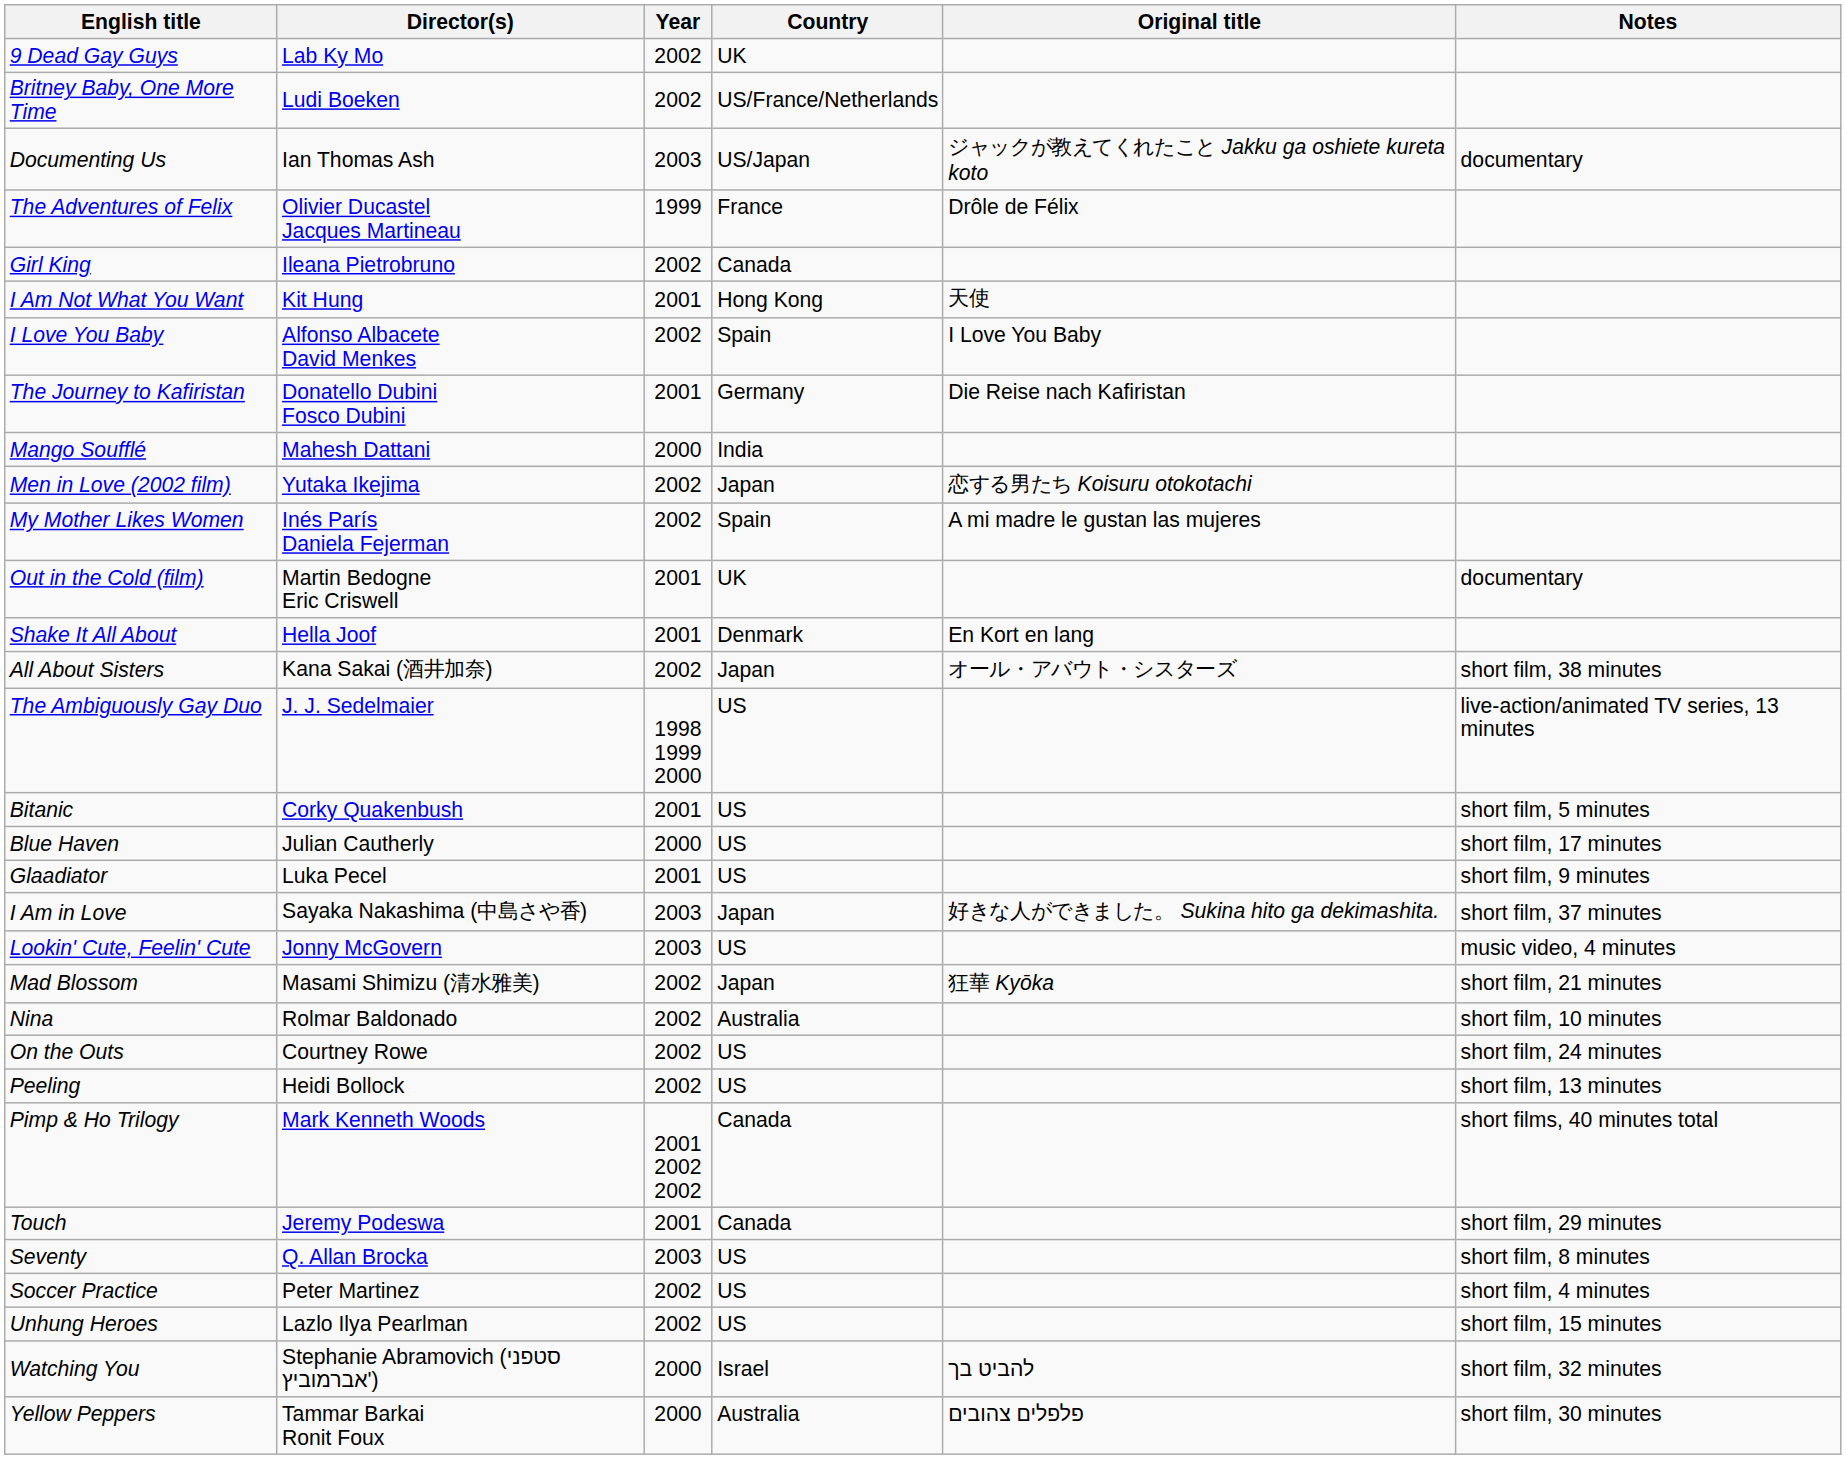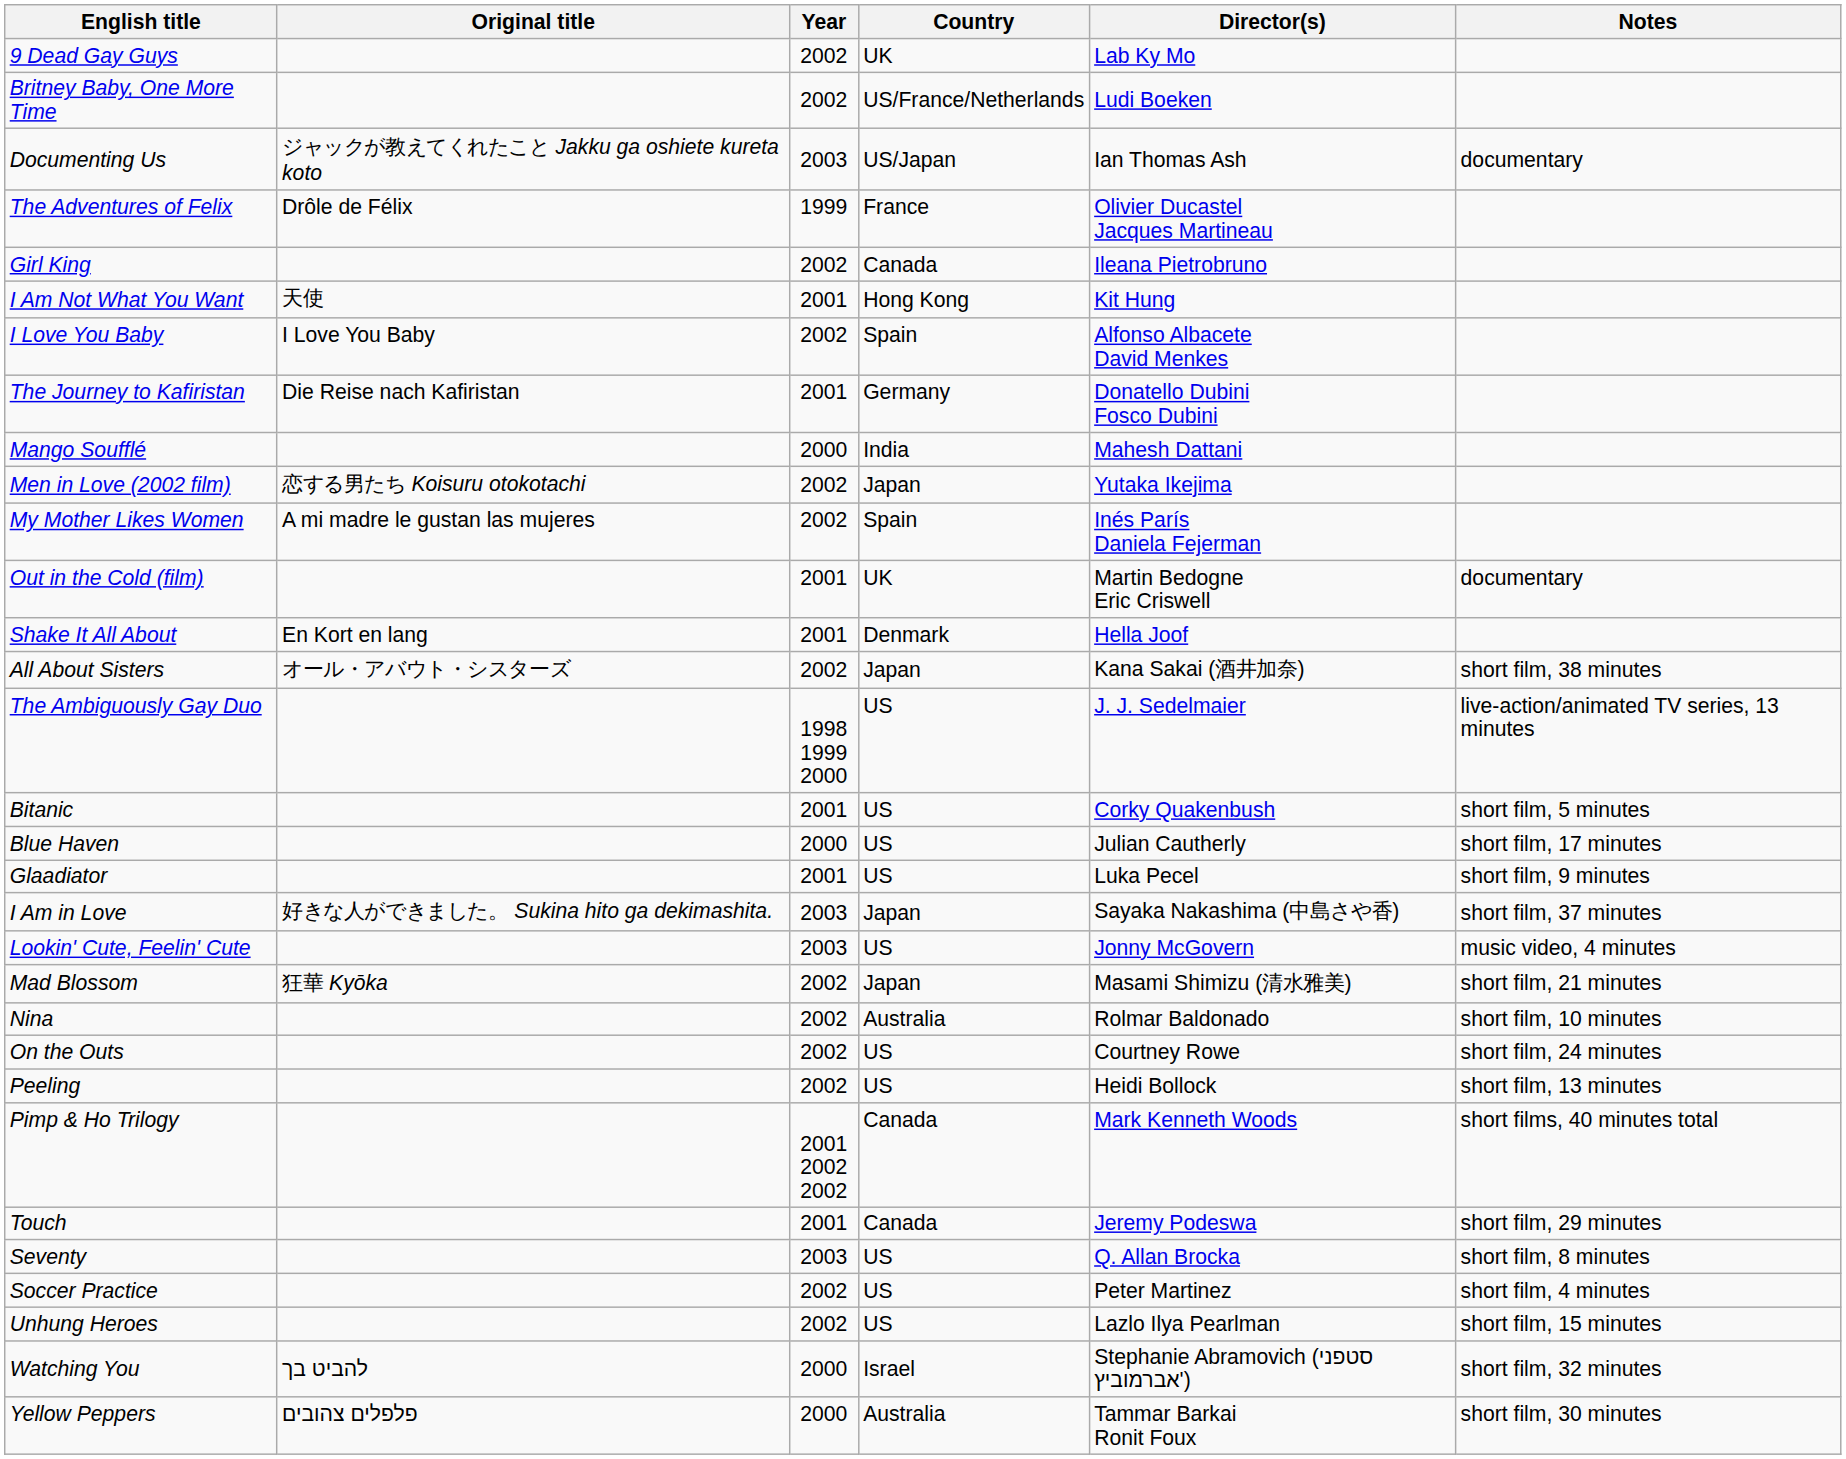 <table class="wikitable" style="font-size: 90%;">
 <tr>
 <th>English title</th>
-<th>Director(s)</th>
+<th>Original title</th>
 <th style="width:40px;">Year</th>
 <th>Country</th>
-<th>Original title</th>
+<th>Director(s)</th>
 <th>Notes</th>
 </tr>
 <tr>
 <td><em><a href='#'>9 Dead Gay Guys</a></em></td>
-<td><a href='#'>Lab Ky Mo</a></td>
+<td></td>
 <td style="text-align:center;">2002</td>
 <td>UK</td>
-<td></td>
+<td><a href='#'>Lab Ky Mo</a></td>
 <td></td>
 </tr>
 <tr>
 <td><em><a href='#'>Britney Baby, One More Time</a></em></td>
-<td><a href='#'>Ludi Boeken</a></td>
+<td></td>
 <td style="text-align:center;">2002</td>
 <td>US/France/Netherlands</td>
-<td></td>
+<td><a href='#'>Ludi Boeken</a></td>
 <td></td>
 </tr>
 <tr>
 <td><em>Documenting Us</em></td>
-<td>Ian Thomas Ash</td>
+<td>ジャックが教えてくれたこと <em>Jakku ga oshiete kureta koto</em></td>
 <td style="text-align:center;">2003</td>
 <td>US/Japan</td>
-<td>ジャックが教えてくれたこと <em>Jakku ga oshiete kureta koto</em></td>
+<td>Ian Thomas Ash</td>
 <td>documentary</td>
 </tr>
 <tr valign="top">
 <td><em><a href='#'>The Adventures of Felix</a></em></td>
-<td><a href='#'>Olivier Ducastel</a> <br> <a href='#'>Jacques Martineau</a></td>
+<td>Drôle de Félix</td>
 <td style="text-align:center;">1999</td>
 <td>France</td>
-<td>Drôle de Félix</td>
+<td><a href='#'>Olivier Ducastel</a> <br> <a href='#'>Jacques Martineau</a></td>
 <td></td>
 </tr>
 <tr>
 <td><em><a href='#'>Girl King</a></em></td>
-<td><a href='#'>Ileana Pietrobruno</a></td>
+<td></td>
 <td style="text-align:center;">2002</td>
 <td>Canada</td>
-<td></td>
+<td><a href='#'>Ileana Pietrobruno</a></td>
 <td></td>
 </tr>
 <tr>
 <td><em><a href='#'>I Am Not What You Want</a></em></td>
-<td><a href='#'>Kit Hung</a></td>
+<td>天使</td>
 <td style="text-align:center;">2001</td>
 <td>Hong Kong</td>
-<td>天使</td>
+<td><a href='#'>Kit Hung</a></td>
 <td></td>
 </tr>
 <tr valign="top">
 <td><em><a href='#'>I Love You Baby</a></em></td>
-<td><a href='#'>Alfonso Albacete</a> <br> <a href='#'>David Menkes</a></td>
+<td>I Love You Baby</td>
 <td style="text-align:center;">2002</td>
 <td>Spain</td>
-<td>I Love You Baby</td>
+<td><a href='#'>Alfonso Albacete</a> <br> <a href='#'>David Menkes</a></td>
 <td></td>
 </tr>
 <tr valign="top">
 <td><em><a href='#'>The Journey to Kafiristan</a></em></td>
-<td><a href='#'>Donatello Dubini</a> <br> <a href='#'>Fosco Dubini</a></td>
+<td>Die Reise nach Kafiristan</td>
 <td style="text-align:center;">2001</td>
 <td>Germany</td>
-<td>Die Reise nach Kafiristan</td>
+<td><a href='#'>Donatello Dubini</a> <br> <a href='#'>Fosco Dubini</a></td>
 <td></td>
 </tr>
 <tr>
 <td><em><a href='#'>Mango Soufflé</a></em></td>
-<td><a href='#'>Mahesh Dattani</a></td>
+<td></td>
 <td style="text-align:center;">2000</td>
 <td>India</td>
-<td></td>
+<td><a href='#'>Mahesh Dattani</a></td>
 <td></td>
 </tr>
 <tr>
 <td><em><a href='#'>Men in Love (2002 film)</a></em></td>
-<td><a href='#'>Yutaka Ikejima</a></td>
+<td>恋する男たち <em>Koisuru otokotachi</em></td>
 <td style="text-align:center;">2002</td>
 <td>Japan</td>
-<td>恋する男たち <em>Koisuru otokotachi</em></td>
+<td><a href='#'>Yutaka Ikejima</a></td>
 <td></td>
 </tr>
 <tr valign="top">
 <td><em><a href='#'>My Mother Likes Women</a></em></td>
-<td><a href='#'>Inés París</a> <br> <a href='#'>Daniela Fejerman</a></td>
+<td>A mi madre le gustan las mujeres</td>
 <td style="text-align:center;">2002</td>
 <td>Spain</td>
-<td>A mi madre le gustan las mujeres</td>
+<td><a href='#'>Inés París</a> <br> <a href='#'>Daniela Fejerman</a></td>
 <td></td>
 </tr>
 <tr valign="top">
 <td><em><a href='#'>Out in the Cold (film)</a></em></td>
-<td>Martin Bedogne <br> Eric Criswell</td>
+<td></td>
 <td style="text-align:center;">2001</td>
 <td>UK</td>
-<td></td>
+<td>Martin Bedogne <br> Eric Criswell</td>
 <td>documentary</td>
 </tr>
 <tr>
 <td><em><a href='#'>Shake It All About</a></em></td>
-<td><a href='#'>Hella Joof</a></td>
+<td>En Kort en lang</td>
 <td style="text-align:center;">2001</td>
 <td>Denmark</td>
-<td>En Kort en lang</td>
+<td><a href='#'>Hella Joof</a></td>
 <td></td>
 </tr>
 <tr>
 <td><em>All About Sisters</em></td>
-<td>Kana Sakai (酒井加奈)</td>
+<td>オール・アバウト・シスターズ</td>
 <td style="text-align:center;">2002</td>
 <td>Japan</td>
-<td>オール・アバウト・シスターズ</td>
+<td>Kana Sakai (酒井加奈)</td>
 <td>short film, 38 minutes</td>
 </tr>
 <tr valign="top">
 <td><em><a href='#'>The Ambiguously Gay Duo</a></em> </td>
-<td><a href='#'>J. J. Sedelmaier</a></td>
+<td></td>
 <td style="text-align:center;"><br> 1998 <br> 1999 <br> 2000</td>
 <td>US</td>
-<td></td>
+<td><a href='#'>J. J. Sedelmaier</a></td>
 <td>live-action/animated TV series, 13 minutes</td>
 </tr>
 <tr>
 <td><em>Bitanic</em></td>
-<td><a href='#'>Corky Quakenbush</a></td>
+<td></td>
 <td style="text-align:center;">2001</td>
 <td>US</td>
-<td></td>
+<td><a href='#'>Corky Quakenbush</a></td>
 <td>short film, 5 minutes</td>
 </tr>
 <tr>
 <td><em>Blue Haven</em></td>
-<td>Julian Cautherly</td>
+<td></td>
 <td style="text-align:center;">2000</td>
 <td>US</td>
-<td></td>
+<td>Julian Cautherly</td>
 <td>short film, 17 minutes</td>
 </tr>
 <tr>
 <td><em>Glaadiator</em></td>
-<td>Luka Pecel</td>
+<td></td>
 <td style="text-align:center;">2001</td>
 <td>US</td>
-<td></td>
+<td>Luka Pecel</td>
 <td>short film, 9 minutes</td>
 </tr>
 <tr>
 <td><em>I Am in Love</em></td>
-<td>Sayaka Nakashima (中島さや香)</td>
+<td>好きな人ができました。 <em>Sukina hito ga dekimashita.</em></td>
 <td style="text-align:center;">2003</td>
 <td>Japan</td>
-<td>好きな人ができました。 <em>Sukina hito ga dekimashita.</em></td>
+<td>Sayaka Nakashima (中島さや香)</td>
 <td>short film, 37 minutes</td>
 </tr>
 <tr>
 <td><em><a href='#'>Lookin' Cute, Feelin' Cute</a></em></td>
-<td><a href='#'>Jonny McGovern</a></td>
+<td></td>
 <td style="text-align:center;">2003</td>
 <td>US</td>
-<td></td>
+<td><a href='#'>Jonny McGovern</a></td>
 <td>music video, 4 minutes</td>
 </tr>
 <tr>
 <td><em>Mad Blossom</em></td>
-<td>Masami Shimizu (清水雅美)</td>
+<td>狂華 <em>Kyōka</em></td>
 <td style="text-align:center;">2002</td>
 <td>Japan</td>
-<td>狂華 <em>Kyōka</em></td>
+<td>Masami Shimizu (清水雅美)</td>
 <td>short film, 21 minutes</td>
 </tr>
 <tr>
 <td><em>Nina</em></td>
-<td>Rolmar Baldonado</td>
+<td></td>
 <td style="text-align:center;">2002</td>
 <td>Australia</td>
-<td></td>
+<td>Rolmar Baldonado</td>
 <td>short film, 10 minutes</td>
 </tr>
 <tr>
 <td><em>On the Outs</em></td>
-<td>Courtney Rowe</td>
+<td></td>
 <td style="text-align:center;">2002</td>
 <td>US</td>
-<td></td>
+<td>Courtney Rowe</td>
 <td>short film, 24 minutes</td>
 </tr>
 <tr>
 <td><em>Peeling</em></td>
-<td>Heidi Bollock</td>
+<td></td>
 <td style="text-align:center;">2002</td>
 <td>US</td>
-<td></td>
+<td>Heidi Bollock</td>
 <td>short film, 13 minutes</td>
 </tr>
 <tr valign="top">
 <td><em>Pimp & Ho Trilogy</em> </td>
-<td><a href='#'>Mark Kenneth Woods</a></td>
+<td></td>
 <td style="text-align:center;"><br> 2001 <br> 2002 <br> 2002</td>
 <td>Canada</td>
-<td></td>
+<td><a href='#'>Mark Kenneth Woods</a></td>
 <td>short films, 40 minutes total </td>
 </tr>
 <tr>
 <td><em>Touch</em></td>
-<td><a href='#'>Jeremy Podeswa</a></td>
+<td></td>
 <td style="text-align:center;">2001</td>
 <td>Canada</td>
-<td></td>
+<td><a href='#'>Jeremy Podeswa</a></td>
 <td>short film, 29 minutes</td>
 </tr>
 <tr>
 <td><em>Seventy</em></td>
-<td><a href='#'>Q. Allan Brocka</a></td>
+<td></td>
 <td style="text-align:center;">2003</td>
 <td>US</td>
-<td></td>
+<td><a href='#'>Q. Allan Brocka</a></td>
 <td>short film, 8 minutes</td>
 </tr>
 <tr>
 <td><em>Soccer Practice</em></td>
-<td>Peter Martinez</td>
+<td></td>
 <td style="text-align:center;">2002</td>
 <td>US</td>
-<td></td>
+<td>Peter Martinez</td>
 <td>short film, 4 minutes</td>
 </tr>
 <tr>
 <td><em>Unhung Heroes</em></td>
-<td>Lazlo Ilya Pearlman</td>
+<td></td>
 <td style="text-align:center;">2002</td>
 <td>US</td>
-<td></td>
+<td>Lazlo Ilya Pearlman</td>
 <td>short film, 15 minutes</td>
 </tr>
 <tr>
 <td><em>Watching You</em></td>
-<td>Stephanie Abramovich (סטפני אברמוביץ')</td>
+<td>להביט בך</td>
 <td style="text-align:center;">2000</td>
 <td>Israel</td>
-<td>להביט בך</td>
+<td>Stephanie Abramovich (סטפני אברמוביץ')</td>
 <td>short film, 32 minutes</td>
 </tr>
 <tr valign="top">
 <td><em>Yellow Peppers</em></td>
-<td>Tammar Barkai <br> Ronit Foux</td>
+<td>פלפלים צהובים</td>
 <td style="text-align:center;">2000</td>
 <td>Australia</td>
-<td>פלפלים צהובים</td>
+<td>Tammar Barkai <br> Ronit Foux</td>
 <td>short film, 30 minutes</td>
 </tr>
 </table>
